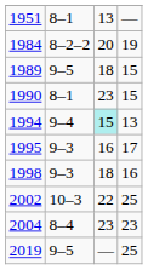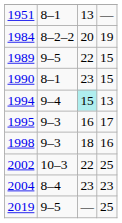 <table class="wikitable">
 <tr>
 </tr>
 <tr>
 <td><a href='#'>1951</a></td>
 <td>8–1</td>
 <td>13</td>
 <td>—</td>
 </tr>
 <tr>
 <td><a href='#'>1984</a></td>
 <td>8–2–2</td>
 <td>20</td>
 <td>19</td>
 </tr>
 <tr>
 <td><a href='#'>1989</a></td>
 <td>9–5</td>
-<td>18</td>
+<td>22</td>
 <td>15</td>
 </tr>
 <tr>
 <td><a href='#'>1990</a></td>
 <td>8–1</td>
 <td>23</td>
 <td>15</td>
 </tr>
 <tr>
 <td><a href='#'>1994</a></td>
 <td>9–4</td>
 <td style="background: paleturquoise;">15</td>
 <td>13</td>
 </tr>
 <tr>
 <td><a href='#'>1995</a></td>
 <td>9–3</td>
 <td>16</td>
 <td>17</td>
 </tr>
 <tr>
 <td><a href='#'>1998</a></td>
 <td>9–3</td>
 <td>18</td>
 <td>16</td>
 </tr>
 <tr>
 <td><a href='#'>2002</a></td>
 <td>10–3</td>
 <td>22</td>
 <td>25</td>
 </tr>
 <tr>
 <td><a href='#'>2004</a></td>
 <td>8–4</td>
 <td>23</td>
 <td>23</td>
 </tr>
 <tr>
 <td><a href='#'>2019</a></td>
 <td>9–5</td>
 <td>—</td>
 <td>25</td>
 </tr>
 </table>
